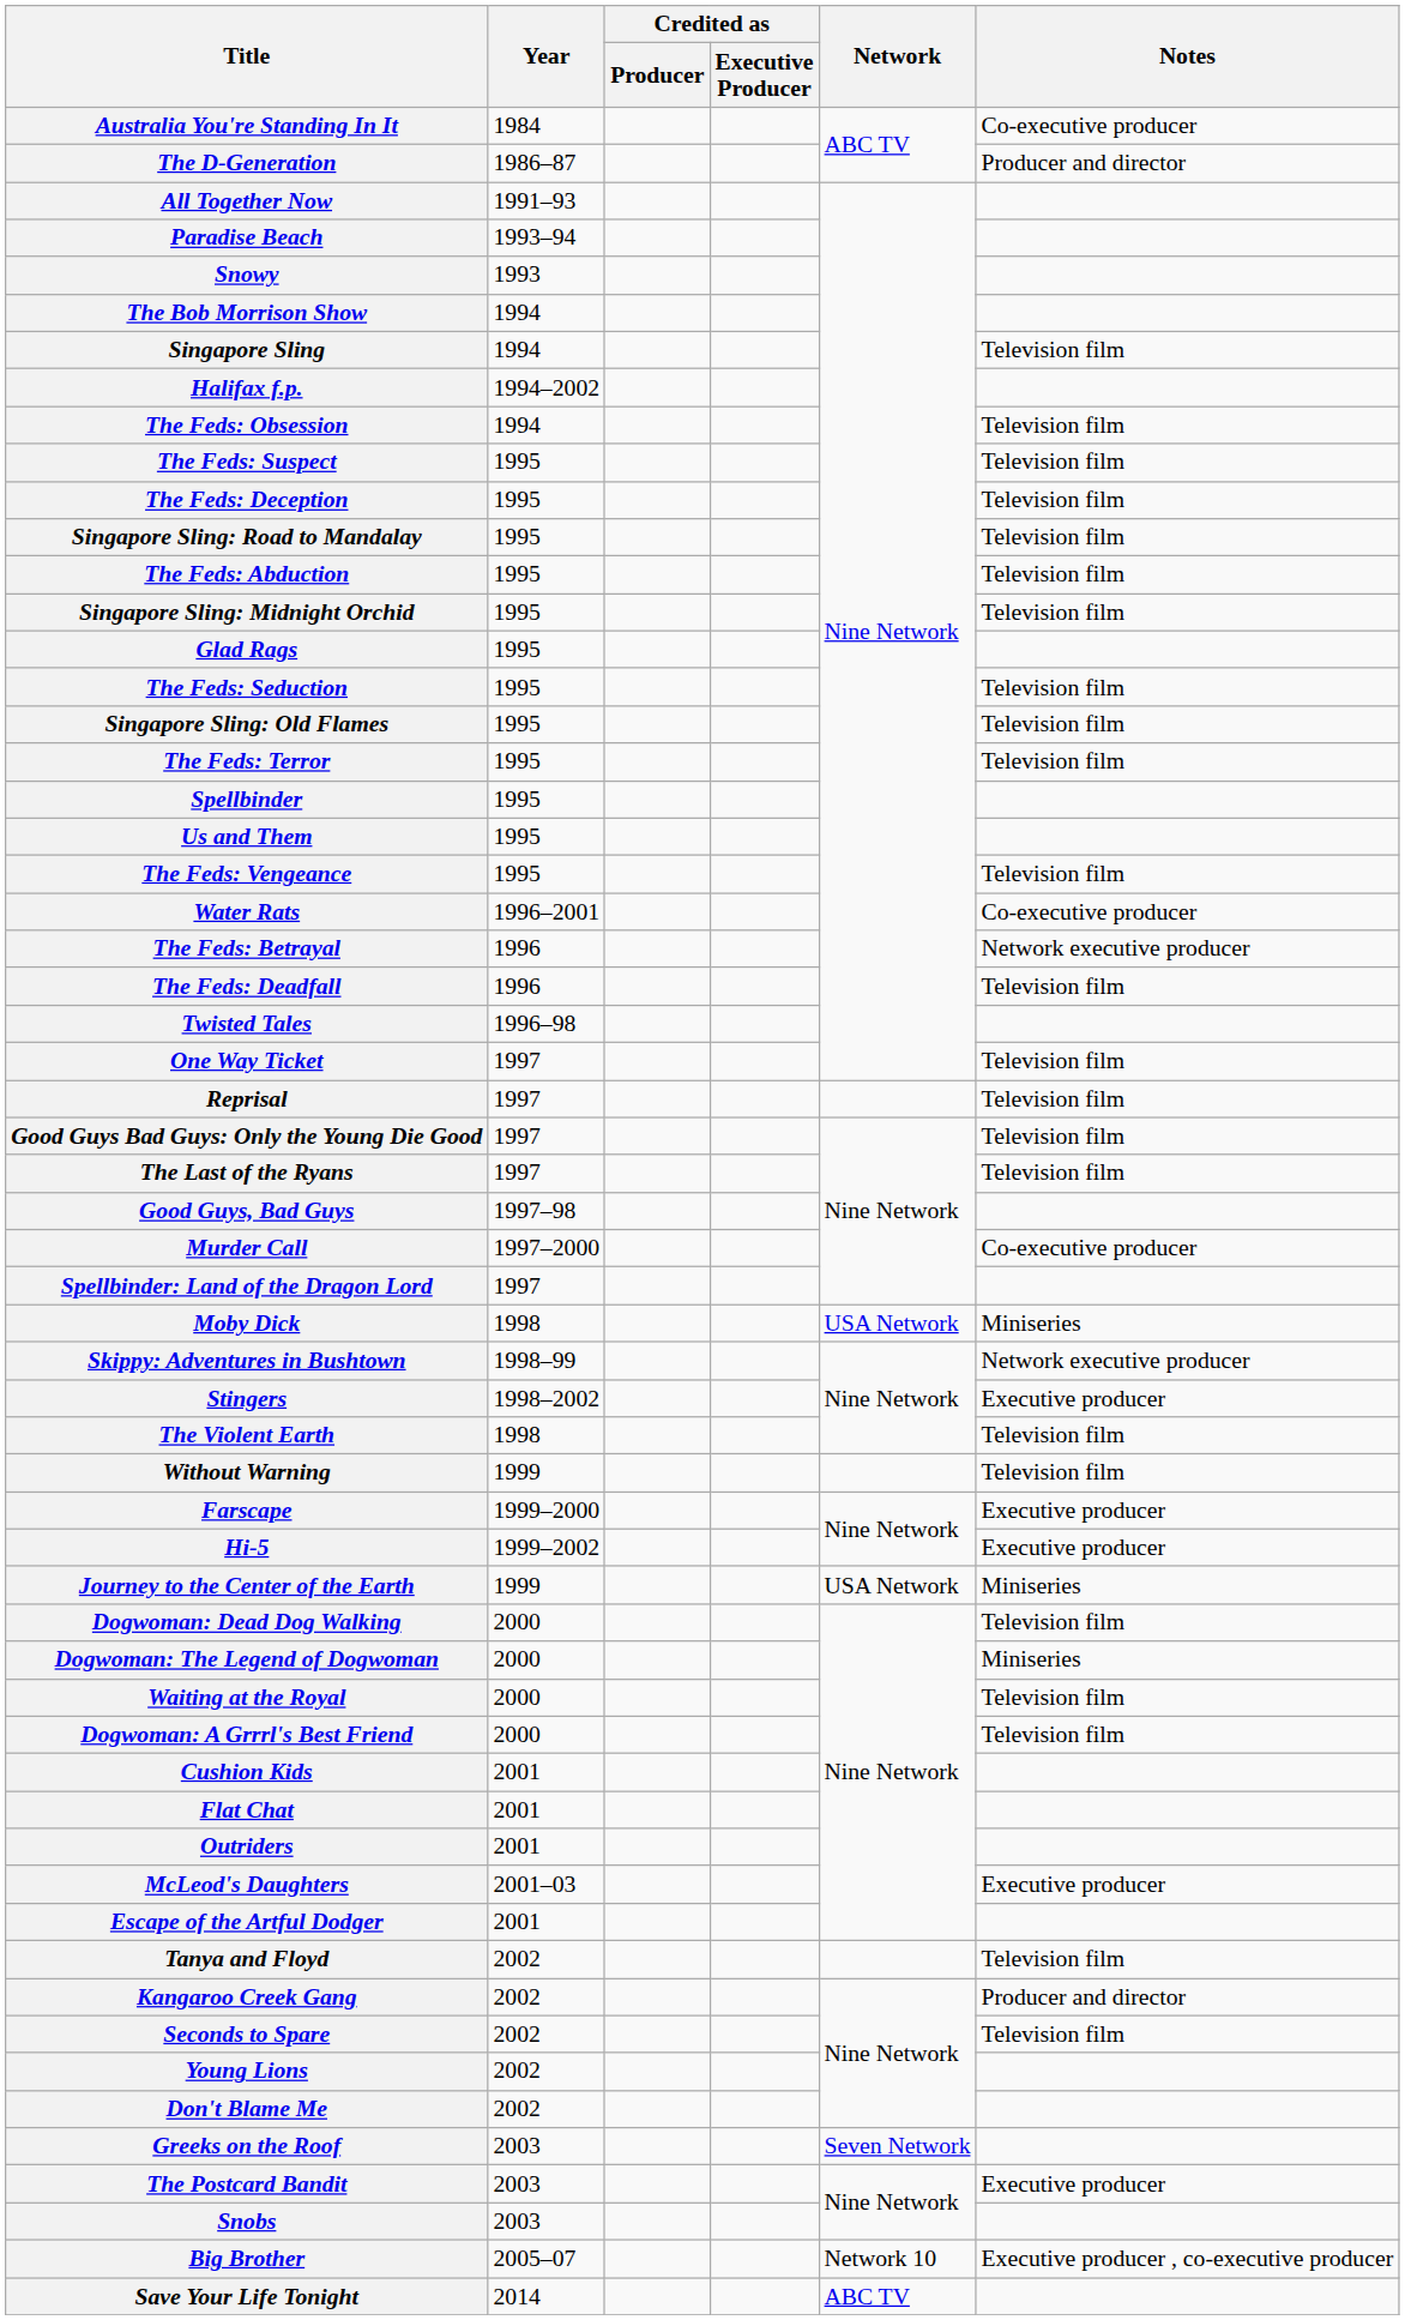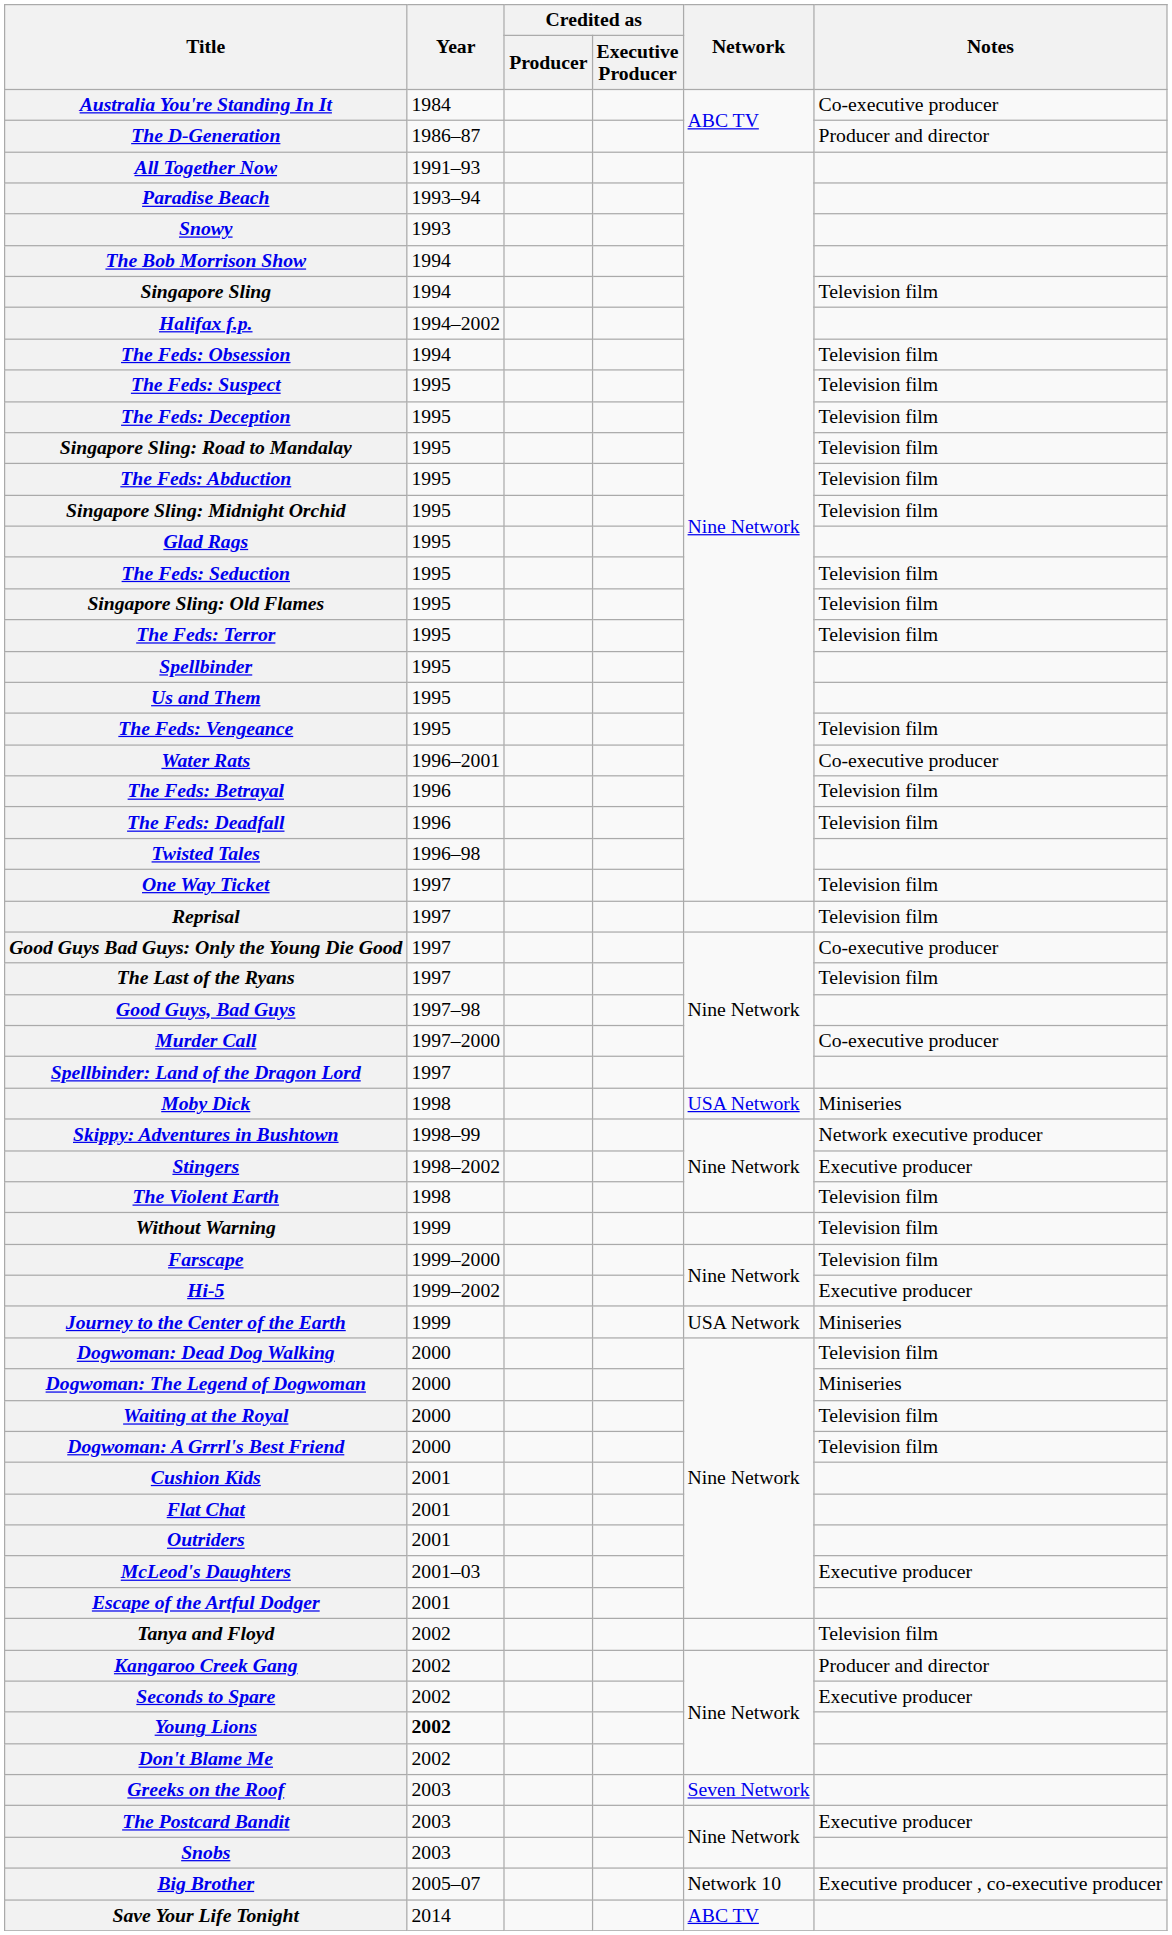 <table class="wikitable plainrowheaders sortable">
 <tr>
 <th rowspan="2" scope="col">Title</th>
 <th rowspan="2" scope="col">Year</th>
 <th colspan="2" scope="col">Credited as</th>
 <th rowspan="2" scope="col">Network</th>
 <th rowspan="2" scope="col" class="unsortable">Notes</th>
 </tr>
 <tr>
 <th>Producer</th>
 <th>Executive<br>Producer</th>
 </tr>
 <tr>
 <th scope=row><em><a href='#'>Australia You're Standing In It</a></em></th>
 <td>1984</td>
 <td></td>
 <td></td>
 <td rowspan="2"><a href='#'>ABC TV</a></td>
 <td>Co-executive producer </td>
 </tr>
 <tr>
 <th scope=row><em><a href='#'>The D-Generation</a></em></th>
 <td>1986–87</td>
 <td></td>
 <td></td>
 <td>Producer and director </td>
 </tr>
 <tr>
 <th scope=row><em><a href='#'>All Together Now</a></em></th>
 <td>1991–93</td>
 <td></td>
 <td></td>
 <td rowspan="24"><a href='#'>Nine Network</a></td>
 <td></td>
 </tr>
 <tr>
 <th scope=row><em><a href='#'>Paradise Beach</a></em></th>
 <td>1993–94</td>
 <td></td>
 <td></td>
 <td></td>
 </tr>
 <tr>
 <th scope=row><em><a href='#'>Snowy</a></em></th>
 <td>1993</td>
 <td></td>
 <td></td>
 <td></td>
 </tr>
 <tr>
 <th scope=row><em><a href='#'>The Bob Morrison Show</a></em></th>
 <td>1994</td>
 <td></td>
 <td></td>
 <td></td>
 </tr>
 <tr>
 <th scope=row><em>Singapore Sling</em></th>
 <td>1994</td>
 <td></td>
 <td></td>
 <td>Television film</td>
 </tr>
 <tr>
 <th scope=row><em><a href='#'>Halifax f.p.</a></em></th>
 <td>1994–2002</td>
 <td></td>
 <td></td>
 <td></td>
 </tr>
 <tr>
 <th scope=row><em><a href='#'>The Feds: Obsession</a></em></th>
 <td>1994</td>
 <td></td>
 <td></td>
 <td>Television film</td>
 </tr>
 <tr>
 <th scope=row><em><a href='#'>The Feds: Suspect</a></em></th>
 <td>1995</td>
 <td></td>
 <td></td>
 <td>Television film</td>
 </tr>
 <tr>
 <th scope=row><em><a href='#'>The Feds: Deception</a></em></th>
 <td>1995</td>
 <td></td>
 <td></td>
 <td>Television film</td>
 </tr>
 <tr>
 <th scope=row><em>Singapore Sling: Road to Mandalay</em></th>
 <td>1995</td>
 <td></td>
 <td></td>
 <td>Television film</td>
 </tr>
 <tr>
 <th scope=row><em><a href='#'>The Feds: Abduction</a></em></th>
 <td>1995</td>
 <td></td>
 <td></td>
 <td>Television film</td>
 </tr>
 <tr>
 <th scope=row><em>Singapore Sling: Midnight Orchid</em></th>
 <td>1995</td>
 <td></td>
 <td></td>
 <td>Television film</td>
 </tr>
 <tr>
 <th scope=row><em><a href='#'>Glad Rags</a></em></th>
 <td>1995</td>
 <td></td>
 <td></td>
 <td></td>
 </tr>
 <tr>
 <th scope=row><em><a href='#'>The Feds: Seduction</a></em></th>
 <td>1995</td>
 <td></td>
 <td></td>
 <td>Television film</td>
 </tr>
 <tr>
 <th scope=row><em>Singapore Sling: Old Flames</em></th>
 <td>1995</td>
 <td></td>
 <td></td>
 <td>Television film</td>
 </tr>
 <tr>
 <th scope=row><em><a href='#'>The Feds: Terror</a></em></th>
 <td>1995</td>
 <td></td>
 <td></td>
 <td>Television film</td>
 </tr>
 <tr>
 <th scope=row><em><a href='#'>Spellbinder</a></em></th>
 <td>1995</td>
 <td></td>
 <td></td>
 <td></td>
 </tr>
 <tr>
 <th scope=row><em><a href='#'>Us and Them</a></em></th>
 <td>1995</td>
 <td></td>
 <td></td>
 <td></td>
 </tr>
 <tr>
 <th scope=row><em><a href='#'>The Feds: Vengeance</a></em></th>
 <td>1995</td>
 <td></td>
 <td></td>
 <td>Television film</td>
 </tr>
 <tr>
 <th scope=row><em><a href='#'>Water Rats</a></em></th>
 <td>1996–2001</td>
 <td></td>
 <td></td>
 <td>Co-executive producer </td>
 </tr>
 <tr>
 <th scope=row><em><a href='#'>The Feds: Betrayal</a></em></th>
 <td>1996</td>
 <td></td>
 <td></td>
-<td>Network executive producer</td>
+<td>Television film</td>
 </tr>
 <tr>
 <th scope=row><em><a href='#'>The Feds: Deadfall</a></em></th>
 <td>1996</td>
 <td></td>
 <td></td>
 <td>Television film</td>
 </tr>
 <tr>
 <th scope=row><em><a href='#'>Twisted Tales</a></em></th>
 <td>1996–98</td>
 <td></td>
 <td></td>
 <td></td>
 </tr>
 <tr>
 <th scope=row><em><a href='#'>One Way Ticket</a></em></th>
 <td>1997</td>
 <td></td>
 <td></td>
 <td>Television film</td>
 </tr>
 <tr>
 <th scope=row><em>Reprisal</em></th>
 <td>1997</td>
 <td></td>
 <td></td>
 <td></td>
 <td>Television film</td>
 </tr>
 <tr>
 <th scope=row><em>Good Guys Bad Guys: Only the Young Die Good</em></th>
 <td>1997</td>
 <td></td>
 <td></td>
 <td rowspan="5">Nine Network</td>
-<td>Television film</td>
+<td>Co-executive producer </td>
 </tr>
 <tr>
 <th scope=row><em>The Last of the Ryans</em></th>
 <td>1997</td>
 <td></td>
 <td></td>
 <td>Television film</td>
 </tr>
 <tr>
 <th scope=row><em><a href='#'>Good Guys, Bad Guys</a></em></th>
 <td>1997–98</td>
 <td></td>
 <td></td>
 <td></td>
 </tr>
 <tr>
 <th scope=row><em><a href='#'>Murder Call</a></em></th>
 <td>1997–2000</td>
 <td></td>
 <td></td>
 <td>Co-executive producer</td>
 </tr>
 <tr>
 <th scope=row><em><a href='#'>Spellbinder: Land of the Dragon Lord</a></em></th>
 <td>1997</td>
 <td></td>
 <td></td>
 <td></td>
 </tr>
 <tr>
 <th scope=row><em><a href='#'>Moby Dick</a></em></th>
 <td>1998</td>
 <td></td>
 <td></td>
 <td><a href='#'>USA Network</a></td>
 <td>Miniseries</td>
 </tr>
 <tr>
 <th scope=row><em><a href='#'>Skippy: Adventures in Bushtown</a></em></th>
 <td>1998–99</td>
 <td></td>
 <td></td>
 <td rowspan="3">Nine Network</td>
 <td>Network executive producer</td>
 </tr>
 <tr>
 <th scope=row><em><a href='#'>Stingers</a></em></th>
 <td>1998–2002</td>
 <td></td>
 <td></td>
 <td>Executive producer </td>
 </tr>
 <tr>
 <th scope=row><em><a href='#'>The Violent Earth</a></em></th>
 <td>1998</td>
 <td></td>
 <td></td>
 <td>Television film</td>
 </tr>
 <tr>
 <th scope=row><em>Without Warning</em></th>
 <td>1999</td>
 <td></td>
 <td></td>
 <td></td>
 <td>Television film</td>
 </tr>
 <tr>
 <th scope=row><em><a href='#'>Farscape</a></em></th>
 <td>1999–2000</td>
 <td></td>
 <td></td>
 <td rowspan="2">Nine Network</td>
-<td>Executive producer </td>
+<td>Television film</td>
 </tr>
 <tr>
 <th scope=row><em><a href='#'>Hi-5</a></em></th>
 <td>1999–2002</td>
 <td></td>
 <td></td>
 <td>Executive producer </td>
 </tr>
 <tr>
 <th scope=row><em><a href='#'>Journey to the Center of the Earth</a></em></th>
 <td>1999</td>
 <td></td>
 <td></td>
 <td>USA Network</td>
 <td>Miniseries</td>
 </tr>
 <tr>
 <th scope=row><em><a href='#'>Dogwoman: Dead Dog Walking</a></em></th>
 <td>2000</td>
 <td></td>
 <td></td>
 <td rowspan="9">Nine Network</td>
 <td>Television film</td>
 </tr>
 <tr>
 <th scope=row><em><a href='#'>Dogwoman: The Legend of Dogwoman</a></em></th>
 <td>2000</td>
 <td></td>
 <td></td>
 <td>Miniseries</td>
 </tr>
 <tr>
 <th scope=row><em><a href='#'>Waiting at the Royal</a></em></th>
 <td>2000</td>
 <td></td>
 <td></td>
 <td>Television film</td>
 </tr>
 <tr>
 <th scope=row><em><a href='#'>Dogwoman: A Grrrl's Best Friend</a></em></th>
 <td>2000</td>
 <td></td>
 <td></td>
 <td>Television film</td>
 </tr>
 <tr>
 <th scope=row><em><a href='#'>Cushion Kids</a></em></th>
 <td>2001</td>
 <td></td>
 <td></td>
 <td></td>
 </tr>
 <tr>
 <th scope=row><em><a href='#'>Flat Chat</a></em></th>
 <td>2001</td>
 <td></td>
 <td></td>
 <td></td>
 </tr>
 <tr>
 <th scope=row><em><a href='#'>Outriders</a></em></th>
 <td>2001</td>
 <td></td>
 <td></td>
 <td></td>
 </tr>
 <tr>
 <th scope=row><em><a href='#'>McLeod's Daughters</a></em></th>
 <td>2001–03</td>
 <td></td>
 <td></td>
 <td>Executive producer </td>
 </tr>
 <tr>
 <th scope=row><em><a href='#'>Escape of the Artful Dodger</a></em></th>
 <td>2001</td>
 <td></td>
 <td></td>
 <td></td>
 </tr>
 <tr>
 <th scope=row><em>Tanya and Floyd</em></th>
 <td>2002</td>
 <td></td>
 <td></td>
 <td></td>
 <td>Television film</td>
 </tr>
 <tr>
 <th scope=row><em><a href='#'>Kangaroo Creek Gang</a></em></th>
 <td>2002</td>
 <td></td>
 <td></td>
 <td rowspan="4">Nine Network</td>
 <td>Producer and director </td>
 </tr>
 <tr>
 <th scope=row><em><a href='#'>Seconds to Spare</a></em></th>
 <td>2002</td>
 <td></td>
 <td></td>
-<td>Television film</td>
+<td>Executive producer </td>
 </tr>
 <tr>
 <th scope=row><em><a href='#'>Young Lions</a></em></th>
-<td>2002</td>
+<td><strong>2002</strong></td>
 <td></td>
 <td></td>
 <td></td>
 </tr>
 <tr>
 <th scope=row><em><a href='#'>Don't Blame Me</a></em></th>
 <td>2002</td>
 <td></td>
 <td></td>
 <td></td>
 </tr>
 <tr>
 <th scope=row><em><a href='#'>Greeks on the Roof</a></em></th>
 <td>2003</td>
 <td></td>
 <td></td>
 <td><a href='#'>Seven Network</a></td>
 <td></td>
 </tr>
 <tr>
 <th scope=row><em><a href='#'>The Postcard Bandit</a></em></th>
 <td>2003</td>
 <td></td>
 <td></td>
 <td rowspan="2">Nine Network</td>
 <td>Executive producer </td>
 </tr>
 <tr>
 <th scope=row><em><a href='#'>Snobs</a></em></th>
 <td>2003</td>
 <td></td>
 <td></td>
 <td></td>
 </tr>
 <tr>
 <th scope=row><em><a href='#'>Big Brother</a></em></th>
 <td>2005–07</td>
 <td></td>
 <td></td>
 <td>Network 10</td>
 <td>Executive producer , co-executive producer </td>
 </tr>
 <tr>
 <th scope=row><em>Save Your Life Tonight</em></th>
 <td>2014</td>
 <td></td>
 <td></td>
 <td><a href='#'>ABC TV</a></td>
 <td></td>
 </tr>
 </table>
